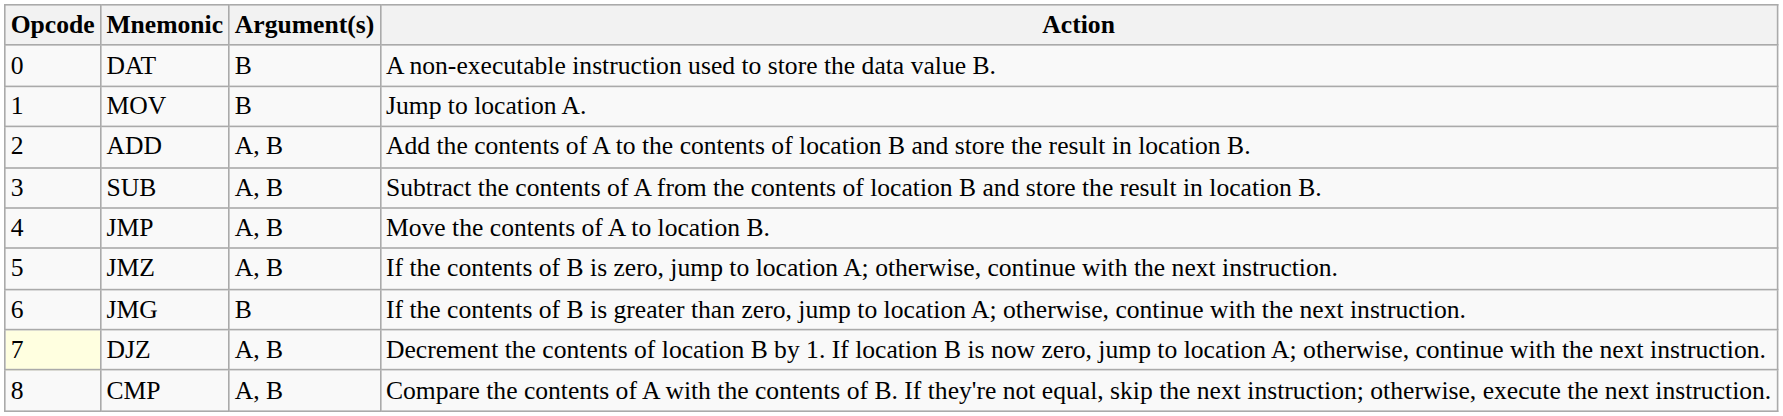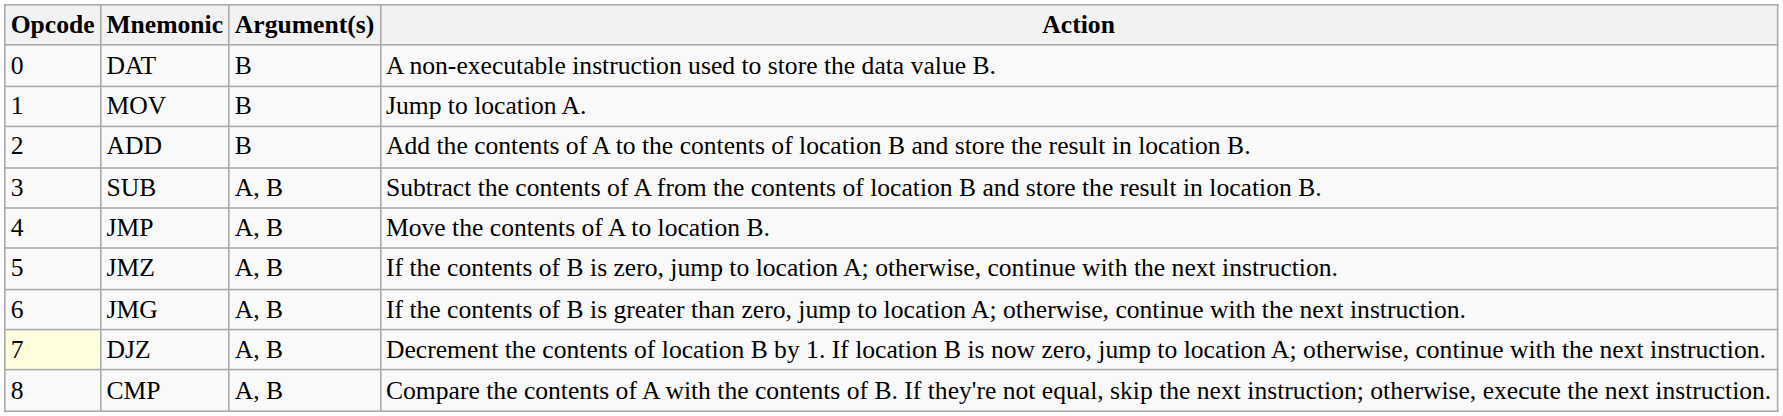 <table class="wikitable">
 <tr>
 <th>Opcode</th>
 <th>Mnemonic</th>
 <th>Argument(s)</th>
 <th>Action</th>
 </tr>
 <tr>
 <td>0</td>
 <td>DAT</td>
 <td>B</td>
 <td>A non-executable instruction used to store the data value B.</td>
 </tr>
 <tr>
 <td>1</td>
 <td>MOV</td>
 <td>B</td>
 <td>Jump to location A.</td>
 </tr>
 <tr>
 <td>2</td>
 <td>ADD</td>
-<td>A, B</td>
+<td>B</td>
 <td>Add the contents of A to the contents of location B and store the result in location B.</td>
 </tr>
 <tr>
 <td>3</td>
 <td>SUB</td>
 <td>A, B</td>
 <td>Subtract the contents of A from the contents of location B and store the result in location B.</td>
 </tr>
 <tr>
 <td>4</td>
 <td>JMP</td>
 <td>A, B</td>
 <td>Move the contents of A to location B.</td>
 </tr>
 <tr>
 <td>5</td>
 <td>JMZ</td>
 <td>A, B</td>
 <td>If the contents of B is zero, jump to location A; otherwise, continue with the next instruction.</td>
 </tr>
 <tr>
 <td>6</td>
 <td>JMG</td>
-<td>B</td>
+<td>A, B</td>
 <td>If the contents of B is greater than zero, jump to location A; otherwise, continue with the next instruction.</td>
 </tr>
 <tr>
 <td style="background: lightyellow;">7</td>
 <td>DJZ</td>
 <td>A, B</td>
 <td>Decrement the contents of location B by 1. If location B is now zero, jump to location A; otherwise, continue with the next instruction.</td>
 </tr>
 <tr>
 <td>8</td>
 <td>CMP</td>
 <td>A, B</td>
 <td>Compare the contents of A with the contents of B. If they're not equal, skip the next instruction; otherwise, execute the next instruction.</td>
 </tr>
 </table>
